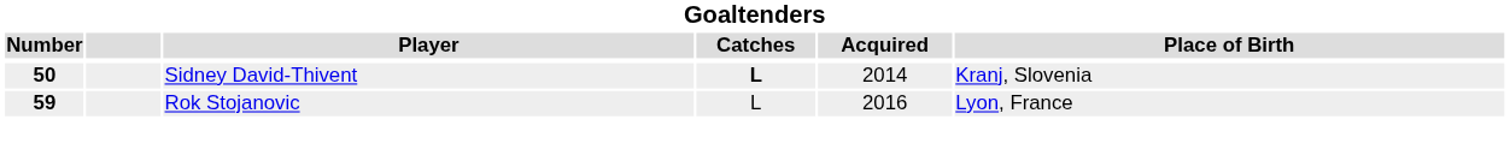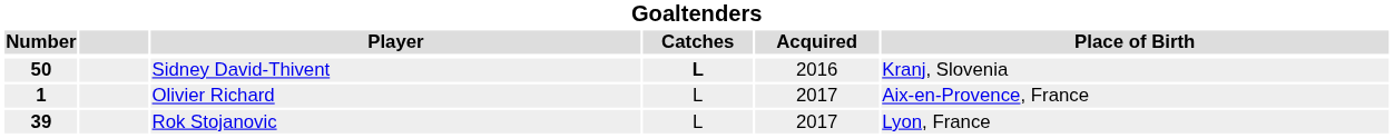 <table width=75%>
 <tr>
 <th colspan=6><big>Goaltenders</big></th>
 </tr>
 <tr bgcolor="#dddddd">
 <th width=5%>Number</th>
 <th width=5%></th>
 <th !width=15%>Player</th>
 <th width=8%>Catches</th>
 <th width=9%>Acquired</th>
 <th width=37%>Place of Birth</th>
 </tr>
 <tr>
 </tr>
 <tr bgcolor="#eeeeee">
 <td align=center><strong>50</strong></td>
 <td align=center></td>
 <td><a href='#'>Sidney David-Thivent</a></td>
 <td align=center><strong>L</strong></td>
-<td align=center>2014</td>
+<td align=center>2016</td>
 <td><a href='#'>Kranj</a>, Slovenia</td>
 </tr>
 <tr bgcolor="#eeeeee">
-<td align=center><strong>59</strong></td>
+<td align=center><strong>1</strong></td>
+<td align=center></td>
+<td><a href='#'>Olivier Richard</a></td>
+<td align=center>L</td>
+<td align=center>2017</td>
+<td><a href='#'>Aix-en-Provence</a>, France</td>
+</tr>
+<tr bgcolor="#eeeeee">
+<td align=center><strong>39</strong></td>
 <td align=center></td>
 <td><a href='#'>Rok Stojanovic</a></td>
 <td align=center>L</td>
-<td align=center>2016</td>
+<td align=center>2017</td>
 <td><a href='#'>Lyon</a>, France</td>
 </tr>
 </table>
